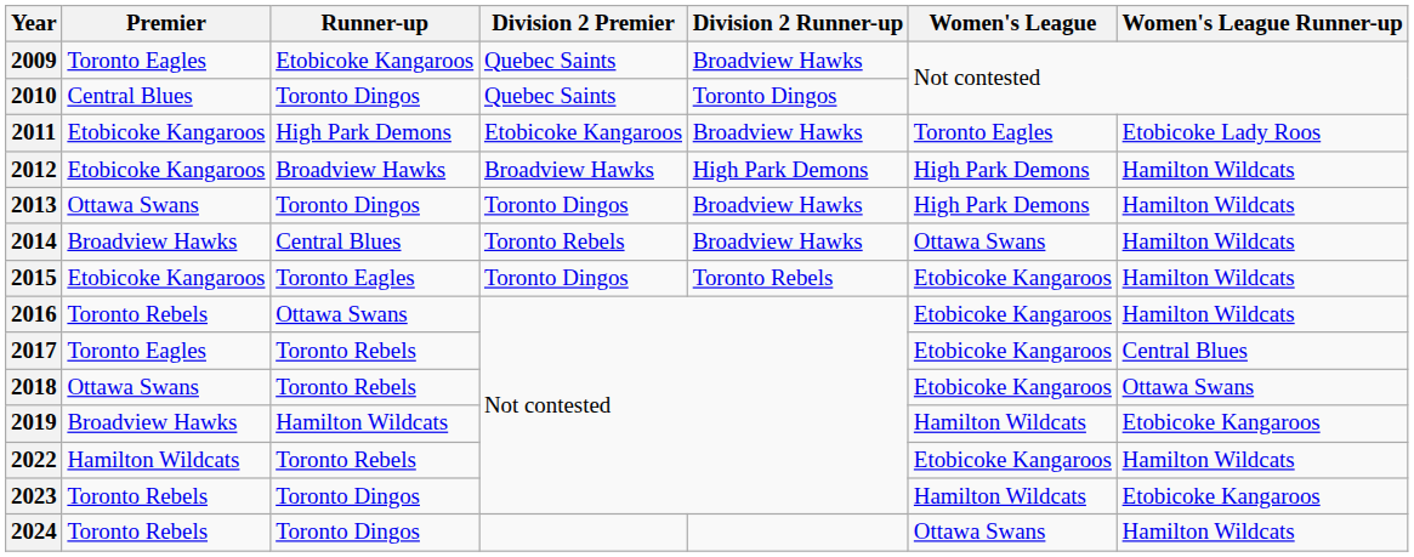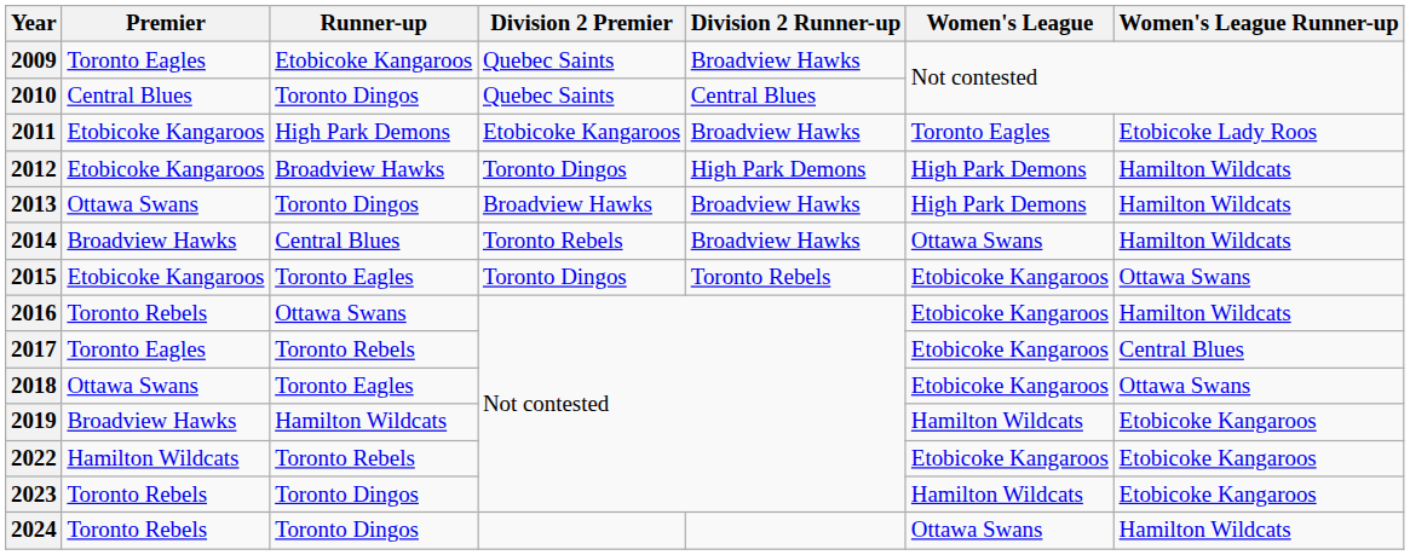 <table class="wikitable">
 <tr>
 <th>Year</th>
 <th>Premier</th>
 <th>Runner-up</th>
 <th>Division 2 Premier</th>
 <th>Division 2 Runner-up</th>
 <th>Women's League</th>
 <th>Women's League Runner-up</th>
 </tr>
 <tr>
 <th>2009</th>
 <td><a href='#'>Toronto Eagles</a></td>
 <td><a href='#'>Etobicoke Kangaroos</a></td>
 <td><a href='#'>Quebec Saints</a></td>
 <td><a href='#'>Broadview Hawks</a></td>
 <td colspan="2" rowspan="2">Not contested</td>
 </tr>
 <tr>
 <th>2010</th>
 <td><a href='#'>Central Blues</a></td>
 <td><a href='#'>Toronto Dingos</a></td>
 <td><a href='#'>Quebec Saints</a></td>
-<td><a href='#'>Toronto Dingos</a></td>
+<td><a href='#'>Central Blues</a></td>
 </tr>
 <tr>
 <th>2011</th>
 <td><a href='#'>Etobicoke Kangaroos</a></td>
 <td><a href='#'>High Park Demons</a></td>
 <td><a href='#'>Etobicoke Kangaroos</a></td>
 <td><a href='#'>Broadview Hawks</a></td>
 <td><a href='#'>Toronto Eagles</a></td>
 <td><a href='#'>Etobicoke Lady Roos</a></td>
 </tr>
 <tr>
 <th>2012</th>
 <td><a href='#'>Etobicoke Kangaroos</a></td>
 <td><a href='#'>Broadview Hawks</a></td>
-<td><a href='#'>Broadview Hawks</a></td>
+<td><a href='#'>Toronto Dingos</a></td>
 <td><a href='#'>High Park Demons</a></td>
 <td><a href='#'>High Park Demons</a></td>
 <td><a href='#'>Hamilton Wildcats</a></td>
 </tr>
 <tr>
 <th>2013</th>
 <td><a href='#'>Ottawa Swans</a></td>
 <td><a href='#'>Toronto Dingos</a></td>
-<td><a href='#'>Toronto Dingos</a></td>
+<td><a href='#'>Broadview Hawks</a></td>
 <td><a href='#'>Broadview Hawks</a></td>
 <td><a href='#'>High Park Demons</a></td>
 <td><a href='#'>Hamilton Wildcats</a></td>
 </tr>
 <tr>
 <th>2014</th>
 <td><a href='#'>Broadview Hawks</a></td>
 <td><a href='#'>Central Blues</a></td>
 <td><a href='#'>Toronto Rebels</a></td>
 <td><a href='#'>Broadview Hawks</a></td>
 <td><a href='#'>Ottawa Swans</a></td>
 <td><a href='#'>Hamilton Wildcats</a></td>
 </tr>
 <tr>
 <th>2015</th>
 <td><a href='#'>Etobicoke Kangaroos</a></td>
 <td><a href='#'>Toronto Eagles</a></td>
 <td><a href='#'>Toronto Dingos</a></td>
 <td><a href='#'>Toronto Rebels</a></td>
 <td><a href='#'>Etobicoke Kangaroos</a></td>
-<td><a href='#'>Hamilton Wildcats</a></td>
+<td><a href='#'>Ottawa Swans</a></td>
 </tr>
 <tr>
 <th>2016</th>
 <td><a href='#'>Toronto Rebels</a></td>
 <td><a href='#'>Ottawa Swans</a></td>
 <td colspan="2" rowspan="6">Not contested</td>
 <td><a href='#'>Etobicoke Kangaroos</a></td>
 <td><a href='#'>Hamilton Wildcats</a></td>
 </tr>
 <tr>
 <th>2017</th>
 <td><a href='#'>Toronto Eagles</a></td>
 <td><a href='#'>Toronto Rebels</a></td>
 <td><a href='#'>Etobicoke Kangaroos</a></td>
 <td><a href='#'>Central Blues</a></td>
 </tr>
 <tr>
 <th>2018</th>
 <td><a href='#'>Ottawa Swans</a></td>
-<td><a href='#'>Toronto Rebels</a></td>
+<td><a href='#'>Toronto Eagles</a></td>
 <td><a href='#'>Etobicoke Kangaroos</a></td>
 <td><a href='#'>Ottawa Swans</a></td>
 </tr>
 <tr>
 <th>2019</th>
 <td><a href='#'>Broadview Hawks</a></td>
 <td><a href='#'>Hamilton Wildcats</a></td>
 <td><a href='#'>Hamilton Wildcats</a></td>
 <td><a href='#'>Etobicoke Kangaroos</a></td>
 </tr>
 <tr>
 <th>2022</th>
 <td><a href='#'>Hamilton Wildcats</a></td>
 <td><a href='#'>Toronto Rebels</a></td>
 <td><a href='#'>Etobicoke Kangaroos</a></td>
-<td><a href='#'>Hamilton Wildcats</a></td>
+<td><a href='#'>Etobicoke Kangaroos</a></td>
 </tr>
 <tr>
 <th>2023</th>
 <td><a href='#'>Toronto Rebels</a></td>
 <td><a href='#'>Toronto Dingos</a></td>
 <td><a href='#'>Hamilton Wildcats</a></td>
 <td><a href='#'>Etobicoke Kangaroos</a></td>
 </tr>
 <tr>
 <th>2024</th>
 <td><a href='#'>Toronto Rebels</a></td>
 <td><a href='#'>Toronto Dingos</a></td>
 <td></td>
 <td></td>
 <td><a href='#'>Ottawa Swans</a></td>
 <td><a href='#'>Hamilton Wildcats</a></td>
 </tr>
 </table>
